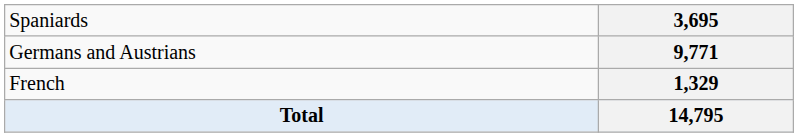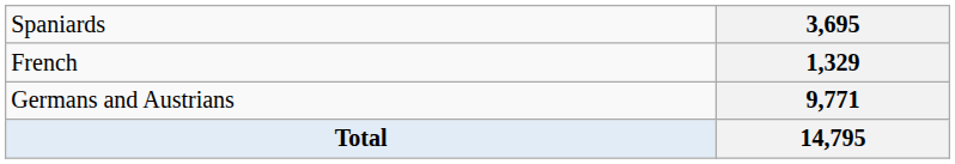 <table class="wikitable" width="50%">
 <tr>
 <td>Spaniards</td>
 <th>3,695</th>
 </tr>
 <tr>
+<td>French</td>
+<th>1,329</th>
+</tr>
+<tr>
 <td>Germans and Austrians</td>
 <th>9,771</th>
-</tr>
-<tr>
-<td>French</td>
-<th>1,329</th>
 </tr>
 <tr align="center" bgcolor="#e1ecf7">
 <td><strong>Total</strong></td>
 <th>14,795</th>
 </tr>
 </table>
